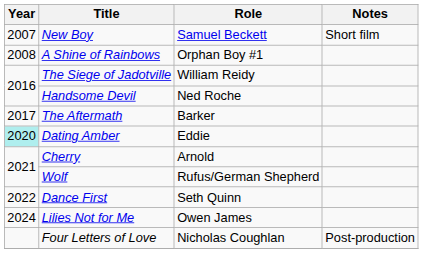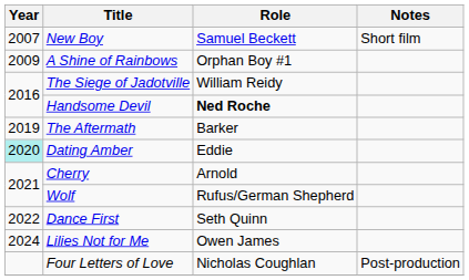 <table class="wikitable sortable">
 <tr>
 <th>Year</th>
 <th>Title</th>
 <th>Role</th>
 <th class="unsortable">Notes</th>
 </tr>
 <tr>
 <td>2007</td>
 <td><em><a href='#'>New Boy</a></em></td>
 <td><a href='#'>Samuel Beckett</a></td>
 <td>Short film</td>
 </tr>
 <tr>
-<td>2008</td>
+<td>2009</td>
 <td><em><a href='#'>A Shine of Rainbows</a></em></td>
 <td>Orphan Boy #1</td>
 <td></td>
 </tr>
 <tr>
 <td rowspan="2">2016</td>
 <td><em><a href='#'>The Siege of Jadotville</a></em></td>
 <td>William Reidy</td>
 <td></td>
 </tr>
 <tr>
 <td><em><a href='#'>Handsome Devil</a></em></td>
-<td>Ned Roche</td>
+<td><strong>Ned Roche</strong></td>
 <td></td>
 </tr>
 <tr>
-<td>2017</td>
+<td>2019</td>
 <td><em><a href='#'>The Aftermath</a></em></td>
 <td>Barker</td>
 <td></td>
 </tr>
 <tr>
 <td style="background: paleturquoise;">2020</td>
 <td><em><a href='#'>Dating Amber</a></em></td>
 <td>Eddie</td>
 <td></td>
 </tr>
 <tr>
 <td rowspan="2">2021</td>
 <td><em><a href='#'>Cherry</a></em></td>
 <td>Arnold</td>
 <td></td>
 </tr>
 <tr>
 <td><em><a href='#'>Wolf</a></em></td>
 <td>Rufus/German Shepherd</td>
 <td></td>
 </tr>
 <tr>
 <td>2022</td>
 <td><em><a href='#'>Dance First</a></em></td>
 <td>Seth Quinn</td>
 <td></td>
 </tr>
 <tr>
 <td>2024</td>
 <td><em><a href='#'>Lilies Not for Me</a></em></td>
 <td>Owen James</td>
 <td></td>
 </tr>
 <tr>
 <td></td>
 <td><em>Four Letters of Love</em></td>
 <td>Nicholas Coughlan</td>
 <td>Post-production</td>
 </tr>
 <tr>
 </tr>
 </table>
